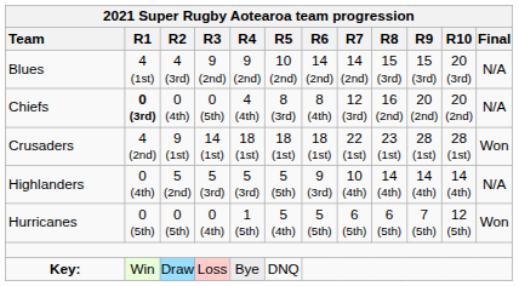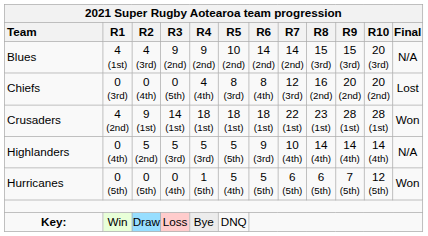 <table class="wikitable" style="text-align:center; min-width:60%;">
 <tr>
 <th colspan="100%" cellpadding="0" cellspacing="0">2021 Super Rugby Aotearoa team progression</th>
 </tr>
 <tr>
 <th style="text-align:left; width:8em;">Team</th>
 <th style="width:2em;">R1</th>
 <th style="width:2em;">R2</th>
 <th style="width:2em;">R3</th>
 <th style="width:2em;">R4</th>
 <th style="width:2em;">R5</th>
 <th style="width:2em;">R6</th>
 <th style="width:2em;">R7</th>
 <th style="width:2em;">R8</th>
 <th style="width:2em;">R9</th>
 <th style="width:2em;">R10</th>
 <th style="padding:1px;width:2em;">Final</th>
 </tr>
 <tr>
 <td style="text-align:left;">Blues</td>
 <td>4 <br> <small>(1st)</small></td>
 <td>4 <br> <small>(3rd)</small></td>
 <td>9 <br> <small>(2nd)</small></td>
 <td>9 <br> <small>(2nd)</small></td>
 <td>10 <br> <small>(2nd)</small></td>
 <td>14 <br> <small>(2nd)</small></td>
 <td>14 <br> <small>(2nd)</small></td>
 <td>15 <br> <small>(3rd)</small></td>
 <td>15 <br> <small>(3rd)</small></td>
 <td>20 <br> <small>(3rd)</small></td>
 <td>N/A</td>
 </tr>
 <tr>
 <td style="text-align:left;">Chiefs</td>
-<td><strong>0 <br> <small>(3rd)</small></strong></td>
+<td>0 <br> <small>(3rd)</small></td>
 <td>0 <br> <small>(4th)</small></td>
 <td>0 <br> <small>(5th)</small></td>
 <td>4 <br> <small>(4th)</small></td>
 <td>8 <br> <small>(3rd)</small></td>
 <td>8 <br> <small>(4th)</small></td>
 <td>12 <br> <small>(3rd)</small></td>
 <td>16 <br> <small>(2nd)</small></td>
 <td>20 <br> <small>(2nd)</small></td>
 <td>20 <br> <small>(2nd)</small></td>
-<td>N/A</td>
+<td>Lost</td>
 </tr>
 <tr>
 <td style="text-align:left;">Crusaders</td>
 <td>4 <br> <small>(2nd)</small></td>
 <td>9 <br> <small>(1st)</small></td>
 <td>14 <br> <small>(1st)</small></td>
 <td>18 <br> <small>(1st)</small></td>
 <td>18 <br> <small>(1st)</small></td>
 <td>18 <br> <small>(1st)</small></td>
 <td>22 <br> <small>(1st)</small></td>
 <td>23 <br> <small>(1st)</small></td>
 <td>28 <br> <small>(1st)</small></td>
 <td>28 <br> <small>(1st)</small></td>
 <td>Won</td>
 </tr>
 <tr>
 <td style="text-align:left;">Highlanders</td>
 <td>0 <br> <small>(4th)</small></td>
 <td>5 <br> <small>(2nd)</small></td>
 <td>5 <br> <small>(3rd)</small></td>
 <td>5 <br> <small>(3rd)</small></td>
 <td>5 <br> <small>(5th)</small></td>
 <td>9 <br> <small>(3rd)</small></td>
 <td>10  <br> <small>(4th)</small></td>
 <td>14 <br> <small>(4th)</small></td>
 <td>14 <br> <small>(4th)</small></td>
 <td>14  <br> <small>(4th)</small></td>
 <td>N/A</td>
 </tr>
 <tr>
 <td style="text-align:left;">Hurricanes</td>
 <td>0 <br> <small>(5th)</small></td>
 <td>0 <br> <small>(5th)</small></td>
 <td>0 <br> <small>(4th)</small></td>
 <td>1 <br> <small>(5th)</small></td>
 <td>5 <br> <small>(4th)</small></td>
 <td>5 <br> <small>(5th)</small></td>
 <td>6 <br> <small>(5th)</small></td>
 <td>6 <br> <small>(5th)</small></td>
 <td>7 <br> <small>(5th)</small></td>
 <td>12 <br> <small>(5th)</small></td>
 <td>Won</td>
 </tr>
 <tr>
 <td colspan="100%" style="text-align:center; height: 10px;"></td>
 </tr>
 <tr>
 <td><strong>Key:</strong></td>
 <td style="background:#E8FFD8;">Win</td>
 <td style="background:#97DEFF;padding:0;">Draw</td>
 <td style="background:#FFCCCC;padding:0;">Loss</td>
 <td style="background:#ECECEC;">Bye</td>
 <td style="line-height:1.2;padding:3px;">DNQ</td>
 </tr>
 </table>
